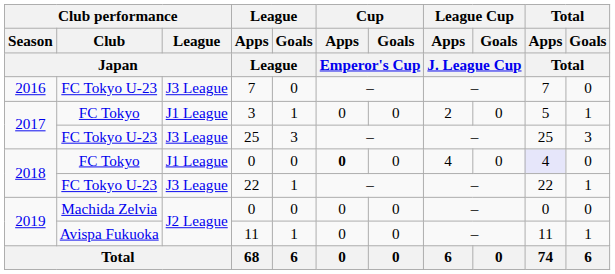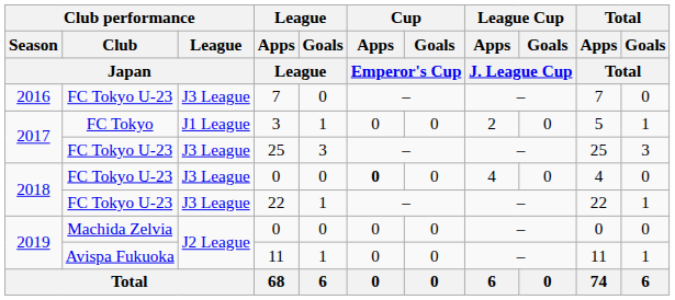 <table class="wikitable" style="text-align:center;">
 <tr>
 <th colspan=3>Club performance</th>
 <th colspan=2>League</th>
 <th colspan=2>Cup</th>
 <th colspan=2>League Cup</th>
 <th colspan=2>Total</th>
 </tr>
 <tr>
 <th>Season</th>
 <th>Club</th>
 <th>League</th>
 <th>Apps</th>
 <th>Goals</th>
 <th>Apps</th>
 <th>Goals</th>
 <th>Apps</th>
 <th>Goals</th>
 <th>Apps</th>
 <th>Goals</th>
 </tr>
 <tr>
 <th colspan=3>Japan</th>
 <th colspan=2>League</th>
 <th colspan=2><a href='#'>Emperor's Cup</a></th>
 <th colspan=2><a href='#'>J. League Cup</a></th>
 <th colspan=2>Total</th>
 </tr>
 <tr>
 <td><a href='#'>2016</a></td>
 <td><a href='#'>FC Tokyo U-23</a></td>
 <td><a href='#'>J3 League</a></td>
 <td>7</td>
 <td>0</td>
 <td colspan="2">–</td>
 <td colspan="2">–</td>
 <td>7</td>
 <td>0</td>
 </tr>
 <tr>
 <td rowspan="2"><a href='#'>2017</a></td>
 <td><a href='#'>FC Tokyo</a></td>
 <td><a href='#'>J1 League</a></td>
 <td>3</td>
 <td>1</td>
 <td>0</td>
 <td>0</td>
 <td>2</td>
 <td>0</td>
 <td>5</td>
 <td>1</td>
 </tr>
 <tr>
 <td><a href='#'>FC Tokyo U-23</a></td>
 <td><a href='#'>J3 League</a></td>
 <td>25</td>
 <td>3</td>
 <td colspan="2">–</td>
 <td colspan="2">–</td>
 <td>25</td>
 <td>3</td>
 </tr>
 <tr>
 <td rowspan="2"><a href='#'>2018</a></td>
-<td><a href='#'>FC Tokyo</a></td>
-<td><a href='#'>J1 League</a></td>
+<td><a href='#'>FC Tokyo U-23</a></td>
+<td><a href='#'>J3 League</a></td>
 <td>0</td>
 <td>0</td>
 <td><strong>0</strong></td>
 <td>0</td>
 <td>4</td>
 <td>0</td>
-<td style="background: lavender;">4</td>
+<td>4</td>
 <td>0</td>
 </tr>
 <tr>
 <td><a href='#'>FC Tokyo U-23</a></td>
 <td><a href='#'>J3 League</a></td>
 <td>22</td>
 <td>1</td>
 <td colspan="2">–</td>
 <td colspan="2">–</td>
 <td>22</td>
 <td>1</td>
 </tr>
 <tr>
 <td rowspan="2"><a href='#'>2019</a></td>
 <td><a href='#'>Machida Zelvia</a></td>
 <td rowspan="2"><a href='#'>J2 League</a></td>
 <td>0</td>
 <td>0</td>
 <td>0</td>
 <td>0</td>
 <td colspan="2">–</td>
 <td>0</td>
 <td>0</td>
 </tr>
 <tr>
 <td><a href='#'>Avispa Fukuoka</a></td>
 <td>11</td>
 <td>1</td>
 <td>0</td>
 <td>0</td>
 <td colspan="2">–</td>
 <td>11</td>
 <td>1</td>
 </tr>
 <tr>
 <th colspan=3>Total</th>
 <th>68</th>
 <th>6</th>
 <th>0</th>
 <th>0</th>
 <th>6</th>
 <th>0</th>
 <th>74</th>
 <th>6</th>
 </tr>
 </table>
